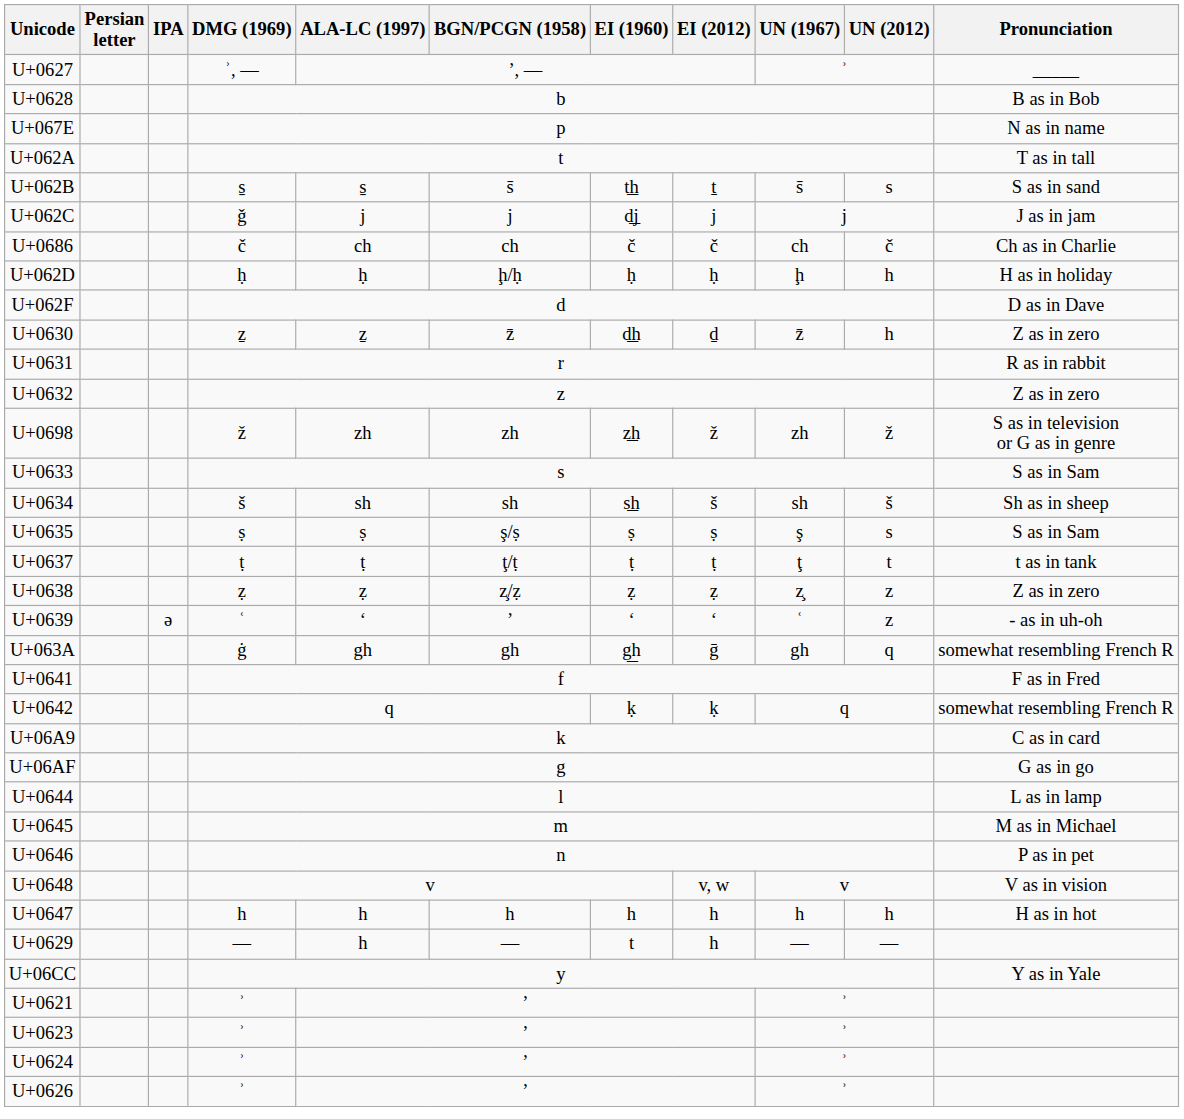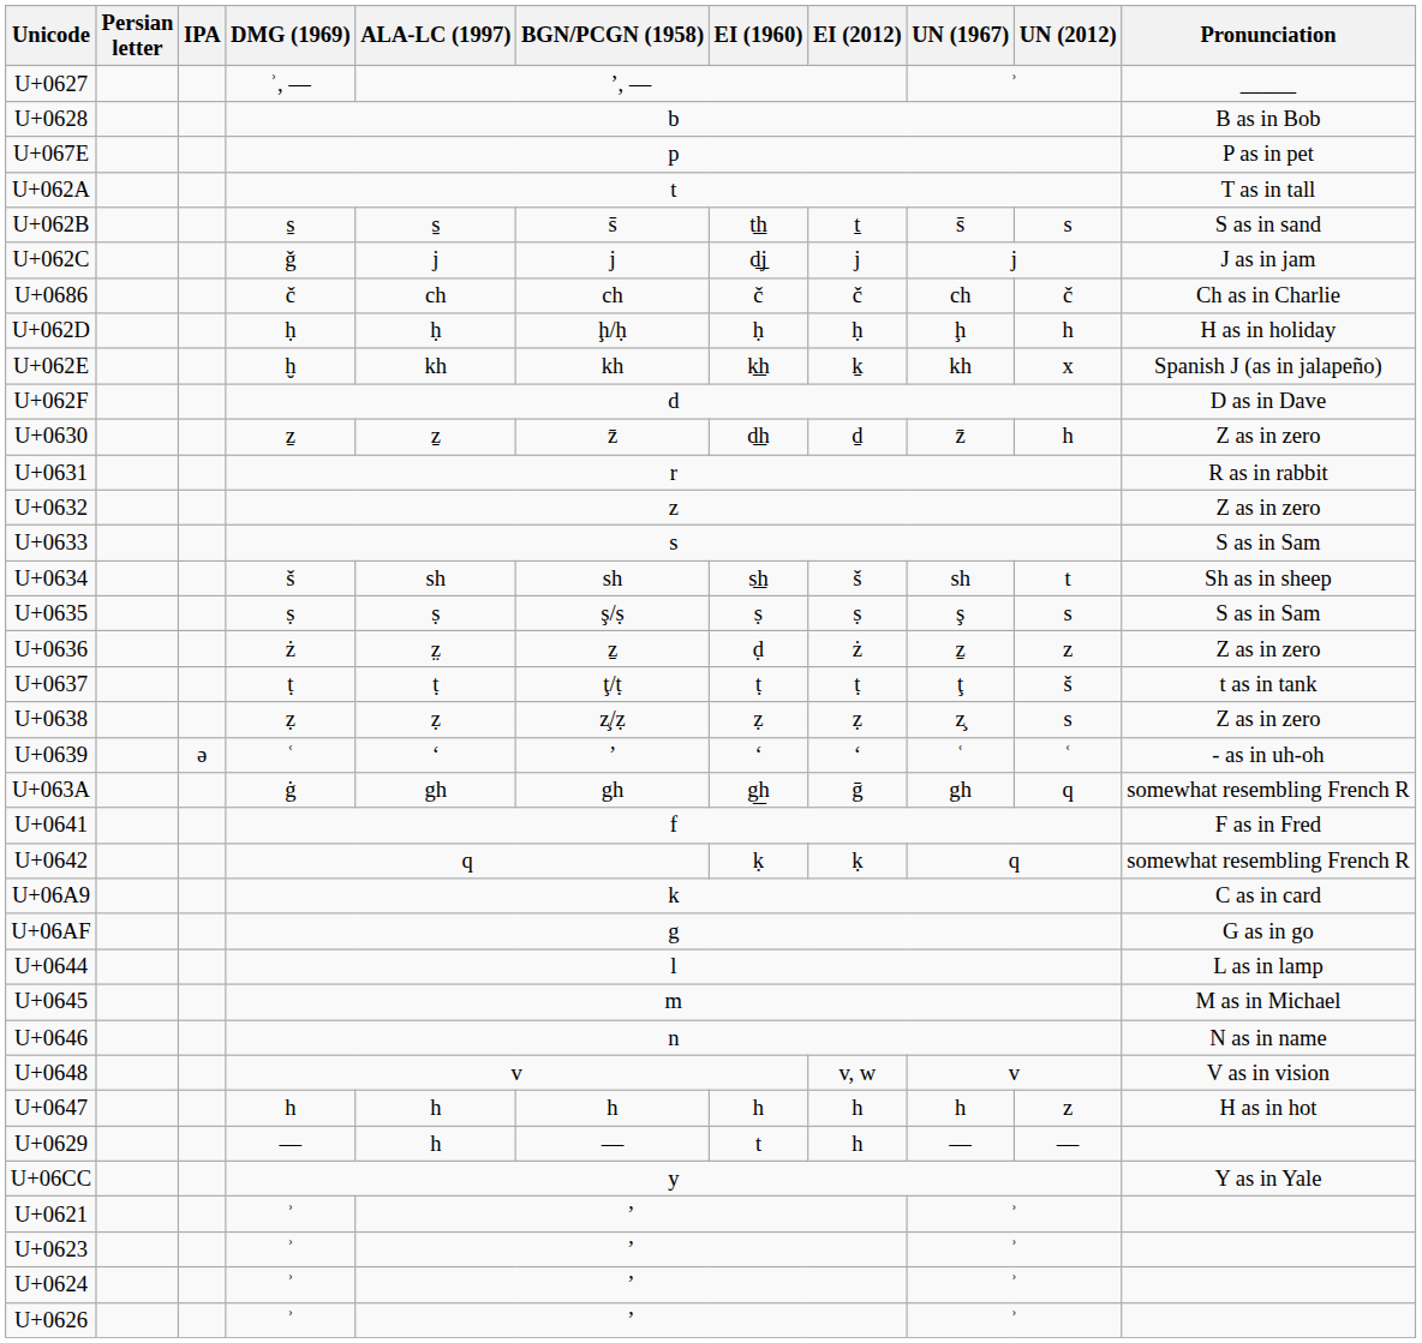 <table class="wikitable" style="text-align: center;">
 <tr>
 <th>Unicode</th>
 <th>Persian<br>letter</th>
 <th>IPA</th>
 <th>DMG (1969)</th>
 <th>ALA-LC (1997)</th>
 <th>BGN/PCGN (1958)</th>
 <th>EI (1960)</th>
 <th>EI (2012)</th>
 <th>UN (1967)</th>
 <th>UN (2012)</th>
 <th>Pronunciation</th>
 </tr>
 <tr>
 <td>U+0627</td>
 <td style="font-size: 190%;"></td>
 <td></td>
 <td>ʾ, —</td>
 <td colspan="4">ʼ, —</td>
 <td colspan="2">ʾ</td>
 <td>_____</td>
 </tr>
 <tr>
 <td>U+0628</td>
 <td style="font-size: 190%;"></td>
 <td></td>
 <td colspan="7">b</td>
 <td>B as in Bob</td>
 </tr>
 <tr>
 <td>U+067E</td>
 <td style="font-size: 190%;"></td>
 <td></td>
 <td colspan="7">p</td>
-<td>N as in name</td>
+<td>P as in pet</td>
 </tr>
 <tr>
 <td>U+062A</td>
 <td style="font-size: 190%;"></td>
 <td></td>
 <td colspan="7">t</td>
 <td>T as in tall</td>
 </tr>
 <tr>
 <td>U+062B</td>
 <td style="font-size: 190%;"></td>
 <td></td>
 <td>s̱</td>
 <td>s̱</td>
 <td>s̄</td>
 <td>t͟h</td>
 <td>ṯ</td>
 <td>s̄</td>
 <td>s</td>
 <td>S as in sand</td>
 </tr>
 <tr>
 <td>U+062C</td>
 <td style="font-size: 190%;"></td>
 <td></td>
 <td>ǧ</td>
 <td>j</td>
 <td>j</td>
 <td>d͟j</td>
 <td>j</td>
 <td colspan="2">j</td>
 <td>J as in jam</td>
 </tr>
 <tr>
 <td>U+0686</td>
 <td style="font-size: 190%;"></td>
 <td></td>
 <td>č</td>
 <td>ch</td>
 <td>ch</td>
 <td>č</td>
 <td>č</td>
 <td>ch</td>
 <td>č</td>
 <td>Ch as in Charlie</td>
 </tr>
 <tr>
 <td>U+062D</td>
 <td style="font-size: 190%;"></td>
 <td></td>
 <td>ḥ</td>
 <td>ḥ</td>
 <td>ḩ/ḥ</td>
 <td>ḥ</td>
 <td>ḥ</td>
 <td>ḩ</td>
 <td>h</td>
 <td>H as in holiday</td>
 </tr>
 <tr>
+<td>U+062E</td>
+<td style="font-size: 190%;"></td>
+<td></td>
+<td>ḫ</td>
+<td>kh</td>
+<td>kh</td>
+<td>k͟h</td>
+<td>ḵ</td>
+<td>kh</td>
+<td>x</td>
+<td>Spanish J (as in jalapeño)</td>
+</tr>
+<tr>
 <td>U+062F</td>
 <td style="font-size: 190%;"></td>
 <td></td>
 <td colspan="7">d</td>
 <td>D as in Dave</td>
 </tr>
 <tr>
 <td>U+0630</td>
 <td style="font-size: 190%;"></td>
 <td></td>
 <td>ẕ</td>
 <td>ẕ</td>
 <td>z̄</td>
 <td>d͟h</td>
 <td>ḏ</td>
 <td>z̄</td>
 <td>h</td>
 <td>Z as in zero</td>
 </tr>
 <tr>
 <td>U+0631</td>
 <td style="font-size: 190%;"></td>
 <td></td>
 <td colspan="7">r</td>
 <td>R as in rabbit</td>
 </tr>
 <tr>
 <td>U+0632</td>
 <td style="font-size: 190%;"></td>
 <td></td>
 <td colspan="7">z</td>
 <td>Z as in zero</td>
 </tr>
 <tr>
-<td>U+0698</td>
-<td style="font-size: 190%;"></td>
-<td></td>
-<td>ž</td>
-<td>zh</td>
-<td>zh</td>
-<td>z͟h</td>
-<td>ž</td>
-<td>zh</td>
-<td>ž</td>
-<td>S as in television<br>or G as in genre</td>
-</tr>
-<tr>
 <td>U+0633</td>
 <td style="font-size: 190%;"></td>
 <td></td>
 <td colspan="7">s</td>
 <td>S as in Sam</td>
 </tr>
 <tr>
 <td>U+0634</td>
 <td style="font-size: 190%;"></td>
 <td></td>
 <td>š</td>
 <td>sh</td>
 <td>sh</td>
 <td>s͟h</td>
 <td>š</td>
 <td>sh</td>
-<td>š</td>
+<td>t</td>
 <td>Sh as in sheep</td>
 </tr>
 <tr>
 <td>U+0635</td>
 <td style="font-size: 190%;"></td>
 <td></td>
 <td>ṣ</td>
 <td>ṣ</td>
 <td>ş/ṣ</td>
 <td>ṣ</td>
 <td>ṣ</td>
 <td>ş</td>
 <td>s</td>
 <td>S as in Sam</td>
 </tr>
 <tr>
+<td>U+0636</td>
+<td style="font-size: 190%;"></td>
+<td></td>
+<td>ż</td>
+<td>z̤</td>
+<td>ẕ</td>
+<td>ḍ</td>
+<td>ż</td>
+<td>ẕ</td>
+<td>z</td>
+<td>Z as in zero</td>
+</tr>
+<tr>
 <td>U+0637</td>
 <td style="font-size: 190%;"></td>
 <td></td>
 <td>ṭ</td>
 <td>ṭ</td>
 <td>ţ/ṭ</td>
 <td>ṭ</td>
 <td>ṭ</td>
 <td>ţ</td>
-<td>t</td>
+<td>š</td>
 <td>t as in tank</td>
 </tr>
 <tr>
 <td>U+0638</td>
 <td style="font-size: 190%;"></td>
 <td></td>
 <td>ẓ</td>
 <td>ẓ</td>
 <td>z̧/ẓ</td>
 <td>ẓ</td>
 <td>ẓ</td>
 <td>z̧</td>
-<td>z</td>
+<td>s</td>
 <td>Z as in zero</td>
 </tr>
 <tr>
 <td>U+0639</td>
 <td style="font-size: 190%;"></td>
 <td>ə</td>
 <td>ʿ</td>
 <td>ʻ</td>
 <td>ʼ</td>
 <td>ʻ</td>
 <td>ʻ</td>
 <td>ʿ</td>
-<td>z</td>
+<td>ʿ</td>
 <td>- as in uh-oh</td>
 </tr>
 <tr>
 <td>U+063A</td>
 <td style="font-size: 190%;"></td>
 <td></td>
 <td>ġ</td>
 <td>gh</td>
 <td>gh</td>
 <td>g͟h</td>
 <td>ḡ</td>
 <td>gh</td>
 <td>q</td>
 <td>somewhat resembling French R</td>
 </tr>
 <tr>
 <td>U+0641</td>
 <td style="font-size: 190%;"></td>
 <td></td>
 <td colspan="7">f</td>
 <td>F as in Fred</td>
 </tr>
 <tr>
 <td>U+0642</td>
 <td style="font-size: 190%;"></td>
 <td></td>
 <td colspan="3">q</td>
 <td>ḳ</td>
 <td>ḳ</td>
 <td colspan="2">q</td>
 <td>somewhat resembling French R</td>
 </tr>
 <tr>
 <td>U+06A9</td>
 <td style="font-size: 190%;"></td>
 <td></td>
 <td colspan="7">k</td>
 <td>C as in card</td>
 </tr>
 <tr>
 <td>U+06AF</td>
 <td style="font-size: 190%;"></td>
 <td></td>
 <td colspan="7">g</td>
 <td>G as in go</td>
 </tr>
 <tr>
 <td>U+0644</td>
 <td style="font-size: 190%;"></td>
 <td></td>
 <td colspan="7">l</td>
 <td>L as in lamp</td>
 </tr>
 <tr>
 <td>U+0645</td>
 <td style="font-size: 190%;"></td>
 <td></td>
 <td colspan="7">m</td>
 <td>M as in Michael</td>
 </tr>
 <tr>
 <td>U+0646</td>
 <td style="font-size: 190%;"></td>
 <td></td>
 <td colspan="7">n</td>
-<td>P as in pet</td>
+<td>N as in name</td>
 </tr>
 <tr>
 <td>U+0648</td>
 <td style="font-size: 190%;"></td>
 <td></td>
 <td colspan="4">v</td>
 <td>v, w</td>
 <td colspan="2">v</td>
 <td>V as in vision</td>
 </tr>
 <tr>
 <td>U+0647</td>
 <td style="font-size: 190%;"></td>
 <td></td>
 <td>h</td>
 <td>h</td>
 <td>h</td>
 <td>h</td>
 <td>h</td>
 <td>h</td>
-<td>h</td>
+<td>z</td>
 <td>H as in hot</td>
 </tr>
 <tr>
 <td>U+0629</td>
 <td style="font-size: 190%;"></td>
 <td></td>
 <td>—</td>
 <td>h</td>
 <td>—</td>
 <td>t</td>
 <td>h</td>
 <td>—</td>
 <td>—</td>
 <td></td>
 </tr>
 <tr>
 <td>U+06CC</td>
 <td style="font-size: 190%;"></td>
 <td></td>
 <td colspan="7">y</td>
 <td>Y as in Yale</td>
 </tr>
 <tr>
 <td>U+0621</td>
 <td style="font-size: 190%;"></td>
 <td></td>
 <td>ʾ</td>
 <td colspan="4">ʼ</td>
 <td colspan="2">ʾ</td>
 <td></td>
 </tr>
 <tr>
 <td>U+0623</td>
 <td style="font-size: 190%;"></td>
 <td></td>
 <td>ʾ</td>
 <td colspan="4">ʼ</td>
 <td colspan="2">ʾ</td>
 <td></td>
 </tr>
 <tr>
 <td>U+0624</td>
 <td style="font-size: 190%;"></td>
 <td></td>
 <td>ʾ</td>
 <td colspan="4">ʼ</td>
 <td colspan="2">ʾ</td>
 <td></td>
 </tr>
 <tr>
 <td>U+0626</td>
 <td style="font-size: 190%;"></td>
 <td></td>
 <td>ʾ</td>
 <td colspan="4">ʼ</td>
 <td colspan="2">ʾ</td>
 <td></td>
 </tr>
 </table>
